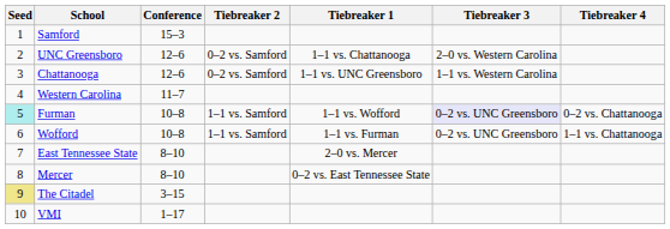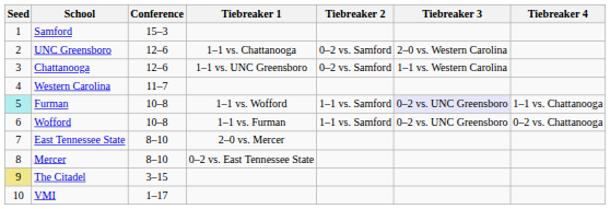 <table class="wikitable" style="white-space:nowrap; font-size:95%;text-align:center">
 <tr>
 <th>Seed</th>
 <th>School</th>
 <th>Conference</th>
+<th>Tiebreaker 1</th>
 <th>Tiebreaker 2</th>
-<th>Tiebreaker 1</th>
 <th>Tiebreaker 3</th>
 <th>Tiebreaker 4</th>
 </tr>
 <tr>
 <td>1</td>
 <td align="left"><a href='#'>Samford</a></td>
 <td>15–3</td>
 <td></td>
 <td></td>
 <td></td>
 <td></td>
 </tr>
 <tr>
 <td>2</td>
 <td align="left"><a href='#'>UNC Greensboro</a></td>
 <td>12–6</td>
+<td>1–1 vs. Chattanooga</td>
 <td>0–2 vs. Samford</td>
-<td>1–1 vs. Chattanooga</td>
 <td>2–0 vs. Western Carolina</td>
 <td></td>
 </tr>
 <tr>
 <td>3</td>
 <td align="left"><a href='#'>Chattanooga</a></td>
 <td>12–6</td>
+<td>1–1 vs. UNC Greensboro</td>
 <td>0–2 vs. Samford</td>
-<td>1–1 vs. UNC Greensboro</td>
 <td>1–1 vs. Western Carolina</td>
 <td></td>
 </tr>
 <tr>
 <td>4</td>
 <td align="left"><a href='#'>Western Carolina</a></td>
 <td>11–7</td>
 <td></td>
 <td></td>
 <td></td>
 <td></td>
 </tr>
 <tr>
 <td style="background: paleturquoise;">5</td>
 <td align="left"><a href='#'>Furman</a></td>
 <td>10–8</td>
+<td>1–1 vs. Wofford</td>
 <td>1–1 vs. Samford</td>
-<td>1–1 vs. Wofford</td>
 <td style="background: lavender;">0–2 vs. UNC Greensboro</td>
-<td>0–2 vs. Chattanooga</td>
+<td>1–1 vs. Chattanooga</td>
 </tr>
 <tr>
 <td>6</td>
 <td align="left"><a href='#'>Wofford</a></td>
 <td>10–8</td>
+<td>1–1 vs. Furman</td>
 <td>1–1 vs. Samford</td>
-<td>1–1 vs. Furman</td>
 <td>0–2 vs. UNC Greensboro</td>
-<td>1–1 vs. Chattanooga</td>
+<td>0–2 vs. Chattanooga</td>
 </tr>
 <tr>
 <td>7</td>
 <td align="left"><a href='#'>East Tennessee State</a></td>
 <td>8–10</td>
+<td>2–0 vs. Mercer</td>
 <td></td>
-<td>2–0 vs. Mercer</td>
 <td></td>
 <td></td>
 </tr>
 <tr>
 <td>8</td>
 <td align="left"><a href='#'>Mercer</a></td>
 <td>8–10</td>
+<td>0–2 vs. East Tennessee State</td>
 <td></td>
-<td>0–2 vs. East Tennessee State</td>
 <td></td>
 <td></td>
 </tr>
 <tr>
 <td style="background: khaki;">9</td>
 <td align="left"><a href='#'>The Citadel</a></td>
 <td>3–15</td>
 <td></td>
 <td></td>
 <td></td>
 <td></td>
 </tr>
 <tr>
 <td>10</td>
 <td align="left"><a href='#'>VMI</a></td>
 <td>1–17</td>
 <td></td>
 <td></td>
 <td></td>
 <td></td>
 </tr>
 </table>
